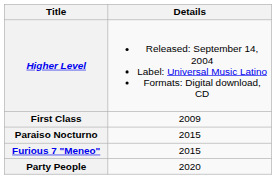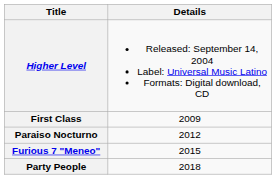 <table class="wikitable plainrowheaders" style="text-align:center;">
 <tr>
 <th scope="col" style="width:10em;">Title</th>
 <th scope="col" style="width:16em;">Details</th>
 </tr>
 <tr>
 <th scope="row"><em><a href='#'>Higher Level</a></em></th>
 <td><br><ul><li>Released: September 14, 2004</li><li>Label: <a href='#'>Universal Music Latino</a></li><li>Formats: Digital download, CD</li></ul></td>
 </tr>
 <tr>
 <th>First Class</th>
 <td>2009</td>
 </tr>
 <tr>
 <th>Paraiso Nocturno</th>
-<td>2015</td>
+<td>2012</td>
 </tr>
 <tr>
 <th><a href='#'>Furious 7 "Meneo"</a></th>
 <td>2015</td>
 </tr>
 <tr>
 <th>Party People</th>
-<td>2020</td>
+<td>2018</td>
 </tr>
 </table>
